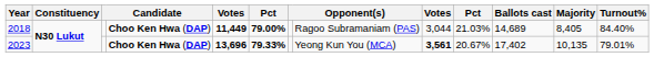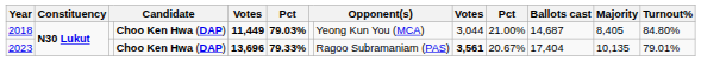 <table class="wikitable" style="margin:0.5em ; font-size:95%">
 <tr>
 <th>Year</th>
 <th>Constituency</th>
 <th colspan=2>Candidate</th>
 <th>Votes</th>
 <th>Pct</th>
 <th colspan=2>Opponent(s)</th>
 <th>Votes</th>
 <th>Pct</th>
 <th>Ballots cast</th>
 <th>Majority</th>
 <th>Turnout%</th>
 </tr>
 <tr>
 <td><a href='#'>2018</a></td>
 <td rowspan="2"><strong>N30 <a href='#'>Lukut</a></strong></td>
 <td></td>
 <td><strong>Choo Ken Hwa</strong> (<a href='#'><strong>DAP</strong></a>)</td>
 <td align="right"><strong>11,449</strong></td>
-<td><strong>79.00%</strong></td>
+<td><strong>79.03%</strong></td>
 <td></td>
-<td>Ragoo Subramaniam (<a href='#'>PAS</a>)</td>
+<td>Yeong Kun You (<a href='#'>MCA</a>)</td>
 <td align="right">3,044</td>
-<td>21.03%</td>
-<td>14,689</td>
+<td>21.00%</td>
+<td>14,687</td>
 <td>8,405</td>
-<td>84.40%</td>
+<td>84.80%</td>
 </tr>
 <tr>
 <td><a href='#'>2023</a></td>
 <td></td>
 <td><strong>Choo Ken Hwa</strong> (<a href='#'><strong>DAP</strong></a>)</td>
 <td align=right><strong>13,696</strong></td>
 <td><strong>79.33%</strong></td>
 <td bgcolor=></td>
-<td>Yeong Kun You (<a href='#'>MCA</a>)</td>
+<td>Ragoo Subramaniam (<a href='#'>PAS</a>)</td>
 <td align=right><strong>3,561</strong></td>
 <td>20.67%</td>
-<td>17,402</td>
+<td>17,404</td>
 <td>10,135</td>
 <td>79.01%</td>
 </tr>
 </table>
